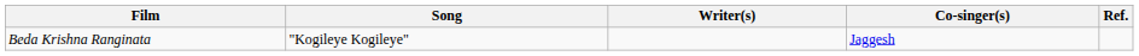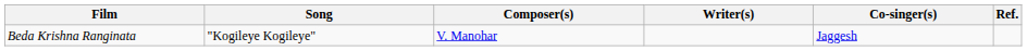 <table class="wikitable plainrowheaders" width="100%" textcolor:#000;">
 <tr>
 <th scope="col" width=20%><strong>Film</strong></th>
 <th scope="col" width=23%><strong>Song</strong></th>
+<th scope="col" width=21%><strong>Composer(s)</strong></th>
 <th scope="col" width=17%><strong>Writer(s)</strong></th>
 <th scope="col" width=18%><strong>Co-singer(s)</strong></th>
 <th scope="col" width=1%><strong>Ref.</strong></th>
 </tr>
 <tr>
 <td><em>Beda Krishna Ranginata</em></td>
 <td>"Kogileye Kogileye"</td>
+<td><a href='#'>V. Manohar</a></td>
 <td></td>
 <td><a href='#'>Jaggesh</a></td>
 <td></td>
 </tr>
 </table>
